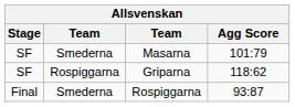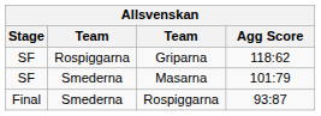 <table class="wikitable">
 <tr>
 <th colspan="4">Allsvenskan</th>
 </tr>
 <tr>
 <th width=20>Stage</th>
 <th width=100>Team</th>
 <th width=100>Team</th>
 <th width=100>Agg Score</th>
 </tr>
 <tr align=center>
 <td>SF</td>
+<td>Rospiggarna</td>
+<td>Griparna</td>
+<td>118:62</td>
+</tr>
+<tr align=center>
+<td>SF</td>
 <td>Smederna</td>
 <td>Masarna</td>
 <td>101:79</td>
-</tr>
-<tr align=center>
-<td>SF</td>
-<td>Rospiggarna</td>
-<td>Griparna</td>
-<td>118:62</td>
 </tr>
 <tr align=center>
 <td>Final</td>
 <td>Smederna</td>
 <td>Rospiggarna</td>
 <td>93:87</td>
 </tr>
 </table>
